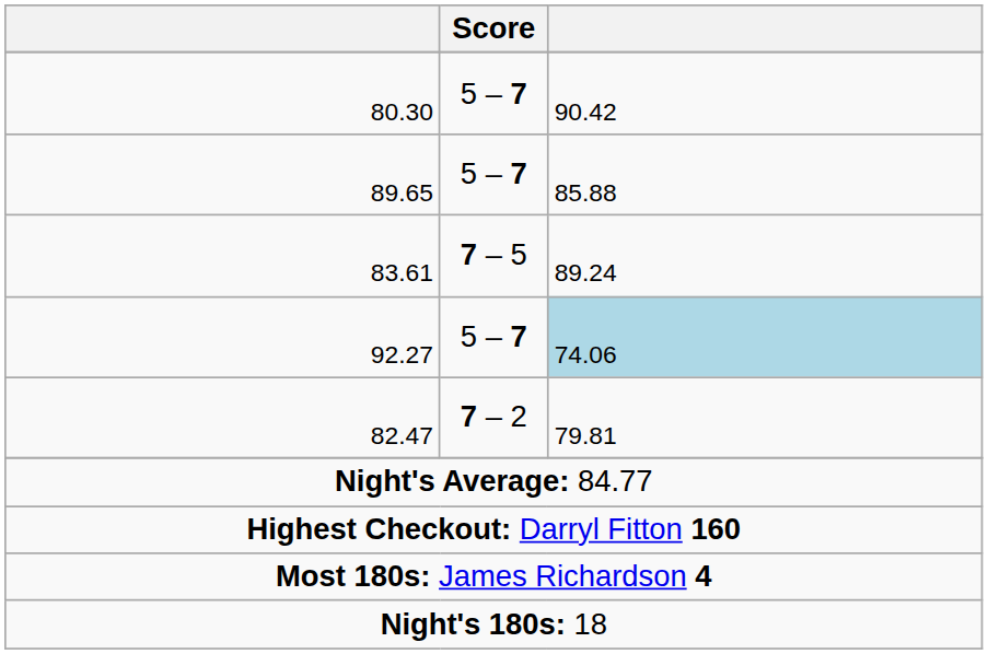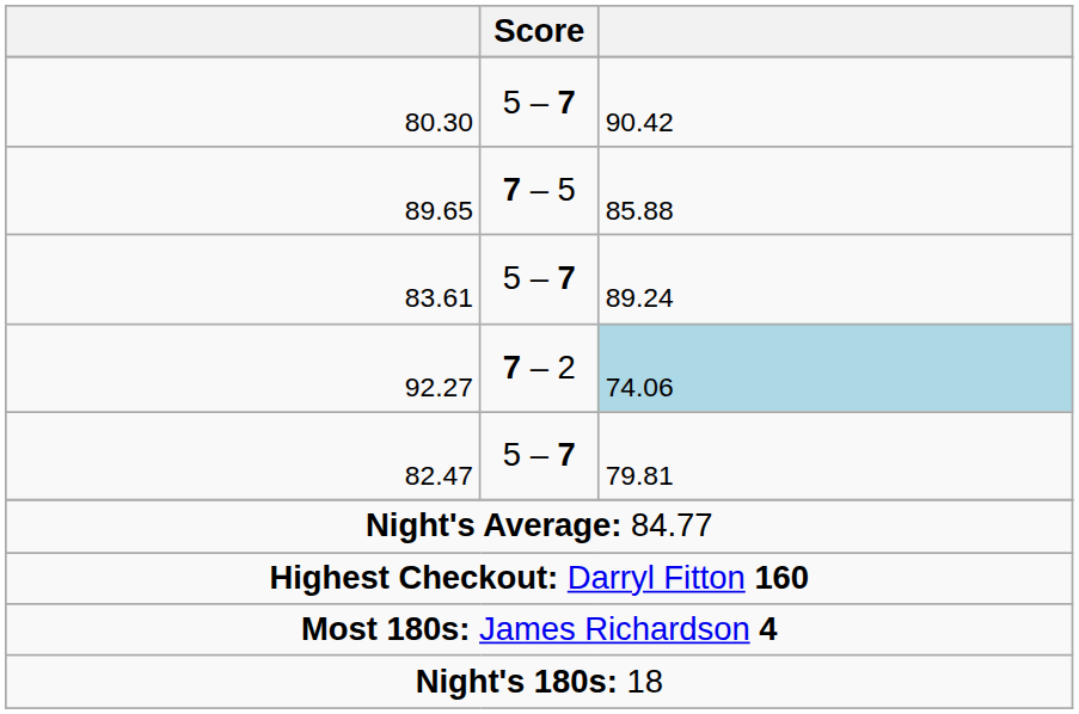 <table class="wikitable" style="text-align:center">
 <tr>
 <th width="225"></th>
 <th width="50">Score</th>
 <th width="225"></th>
 </tr>
 <tr align="center">
 </tr>
 <tr align="left">
 <td align="right"> <br> <small><span>80.30</span></small></td>
 <td align="center">5 – <strong>7</strong></td>
 <td> <br> <small><span>90.42</span></small></td>
 </tr>
 <tr align="left">
 <td align="right"> <br> <small><span>89.65</span></small></td>
-<td align="center">5 – <strong>7</strong></td>
+<td align="center"><strong>7</strong> – 5</td>
 <td> <br> <small><span>85.88</span></small></td>
 </tr>
 <tr align="left">
 <td align="right"> <br> <small><span>83.61</span></small></td>
-<td align="center"><strong>7</strong> – 5</td>
+<td align="center">5 – <strong>7</strong></td>
 <td> <br> <small><span>89.24</span></small></td>
 </tr>
 <tr align="left">
 <td align="right"> <br> <small><span>92.27</span></small></td>
-<td align="center">5 – <strong>7</strong></td>
+<td align="center"><strong>7</strong> – 2</td>
 <td style="background: lightblue;"> <br> <small><span>74.06</span></small></td>
 </tr>
 <tr align="left">
 <td align="right"> <br> <small><span>82.47</span></small></td>
-<td align="center"><strong>7</strong> – 2</td>
+<td align="center">5 – <strong>7</strong></td>
 <td> <br> <small><span>79.81</span></small></td>
 </tr>
 <tr align="center">
 </tr>
 <tr align="center">
 <td colspan="3"><strong>Night's Average:</strong> 84.77</td>
 </tr>
 <tr align="center">
 <td colspan="3"><strong>Highest Checkout:</strong>  <a href='#'>Darryl Fitton</a> <strong>160</strong></td>
 </tr>
 <tr align="center">
 <td colspan="3"><strong>Most 180s:</strong>  <a href='#'>James Richardson</a> <strong>4</strong></td>
 </tr>
 <tr align="center">
 <td colspan="3"><strong>Night's 180s:</strong> 18</td>
 </tr>
 </table>
